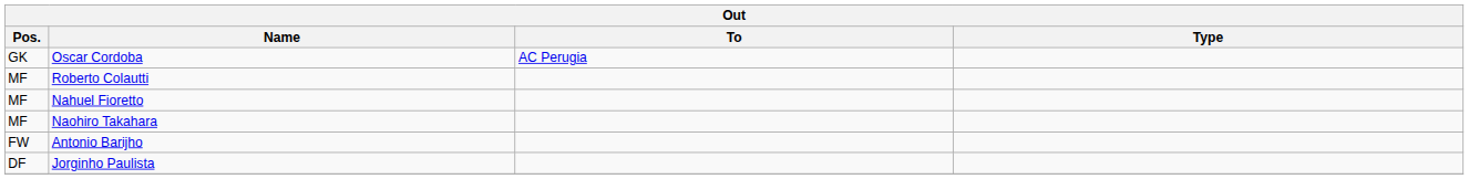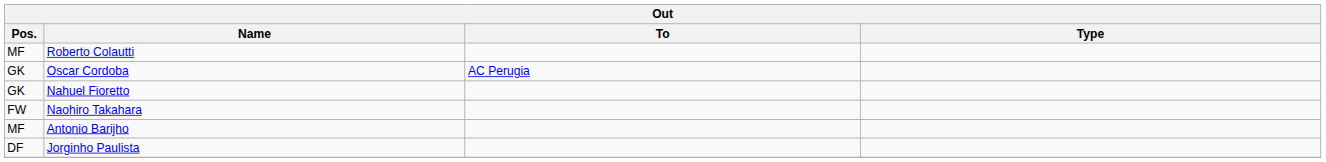 <table class="wikitable" style="font-size:90%;width:99%;">
 <tr>
 <th colspan="4">Out</th>
 </tr>
 <tr>
 <th width=3%>Pos.</th>
 <th width=32%>Name</th>
 <th width=30%>To</th>
 <th width=35%>Type</th>
 </tr>
 <tr>
+<td>MF</td>
+<td><a href='#'>Roberto Colautti</a></td>
+<td></td>
+<td></td>
+</tr>
+<tr>
 <td>GK</td>
 <td><a href='#'>Oscar Cordoba</a></td>
 <td><a href='#'>AC Perugia</a></td>
 <td></td>
 </tr>
 <tr>
-<td>MF</td>
-<td><a href='#'>Roberto Colautti</a></td>
+<td>GK</td>
+<td><a href='#'>Nahuel Fioretto</a></td>
+<td></td>
+<td></td>
+</tr>
+<tr>
+<td>FW</td>
+<td><a href='#'>Naohiro Takahara</a></td>
 <td></td>
 <td></td>
 </tr>
 <tr>
 <td>MF</td>
-<td><a href='#'>Nahuel Fioretto</a></td>
-<td></td>
-<td></td>
-</tr>
-<tr>
-<td>MF</td>
-<td><a href='#'>Naohiro Takahara</a></td>
-<td></td>
-<td></td>
-</tr>
-<tr>
-<td>FW</td>
 <td><a href='#'>Antonio Barijho</a></td>
 <td></td>
 <td></td>
 </tr>
 <tr>
 <td>DF</td>
 <td><a href='#'>Jorginho Paulista</a></td>
 <td></td>
 <td></td>
 </tr>
 <tr>
 </tr>
 </table>
